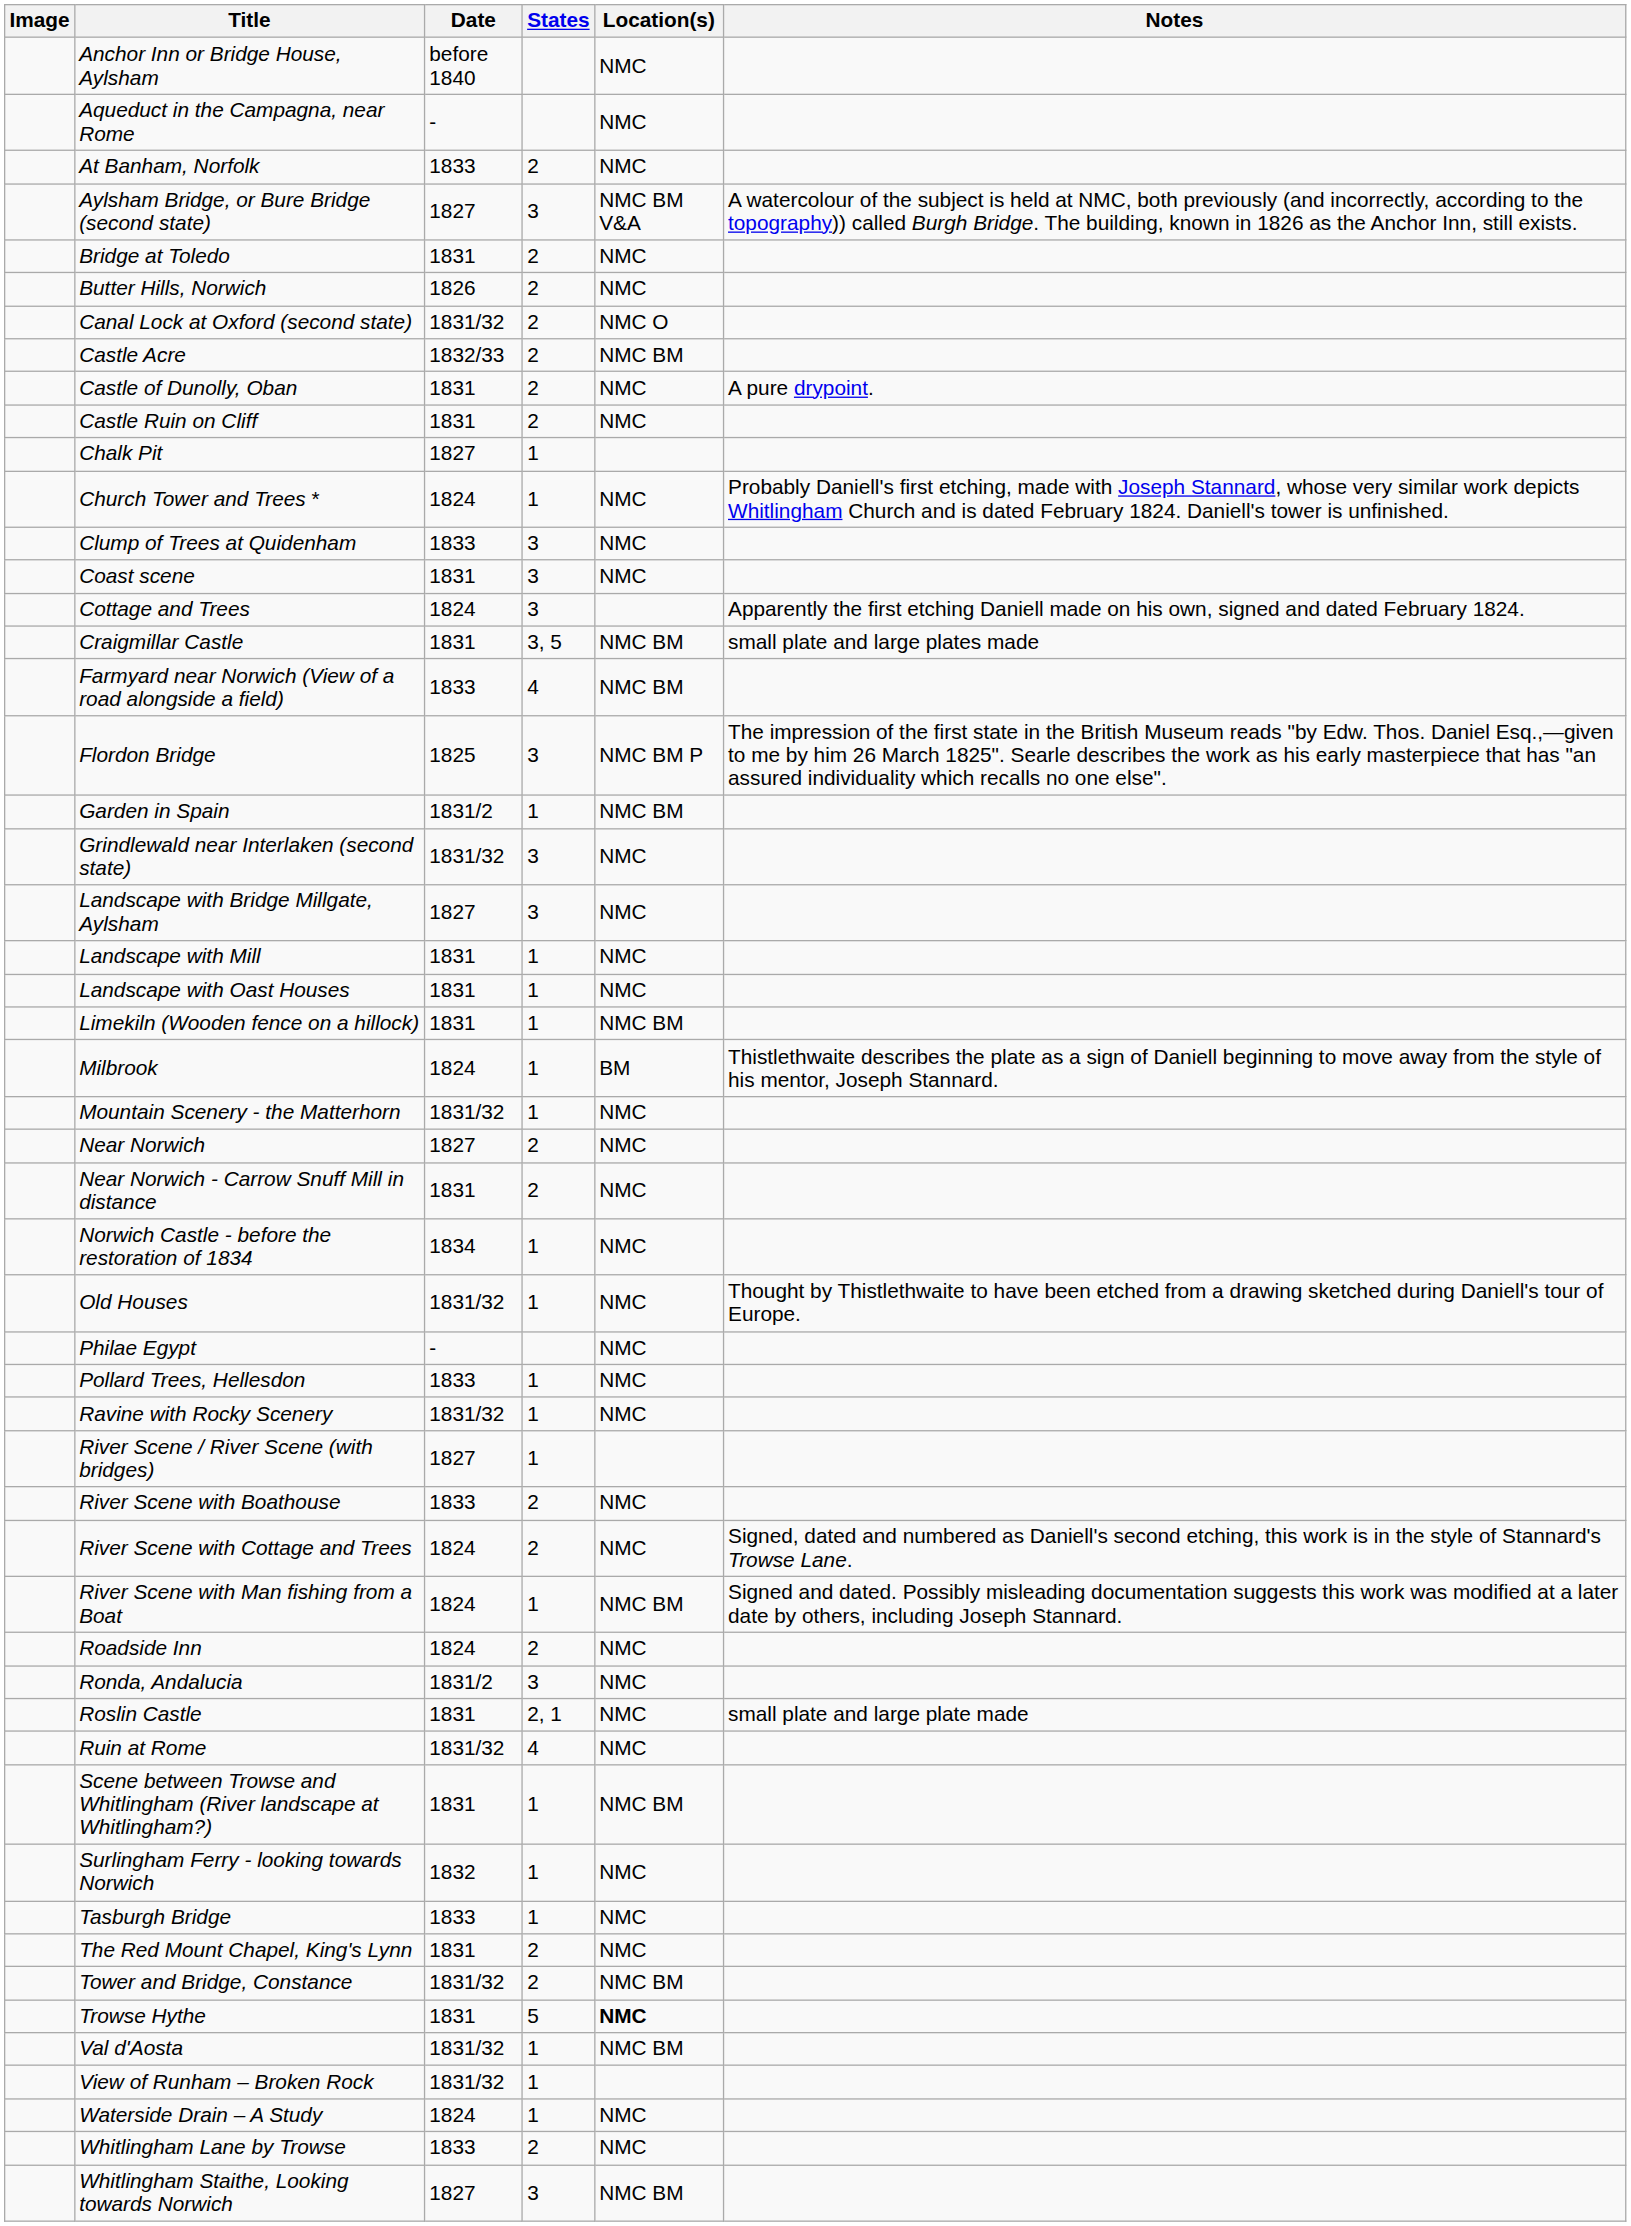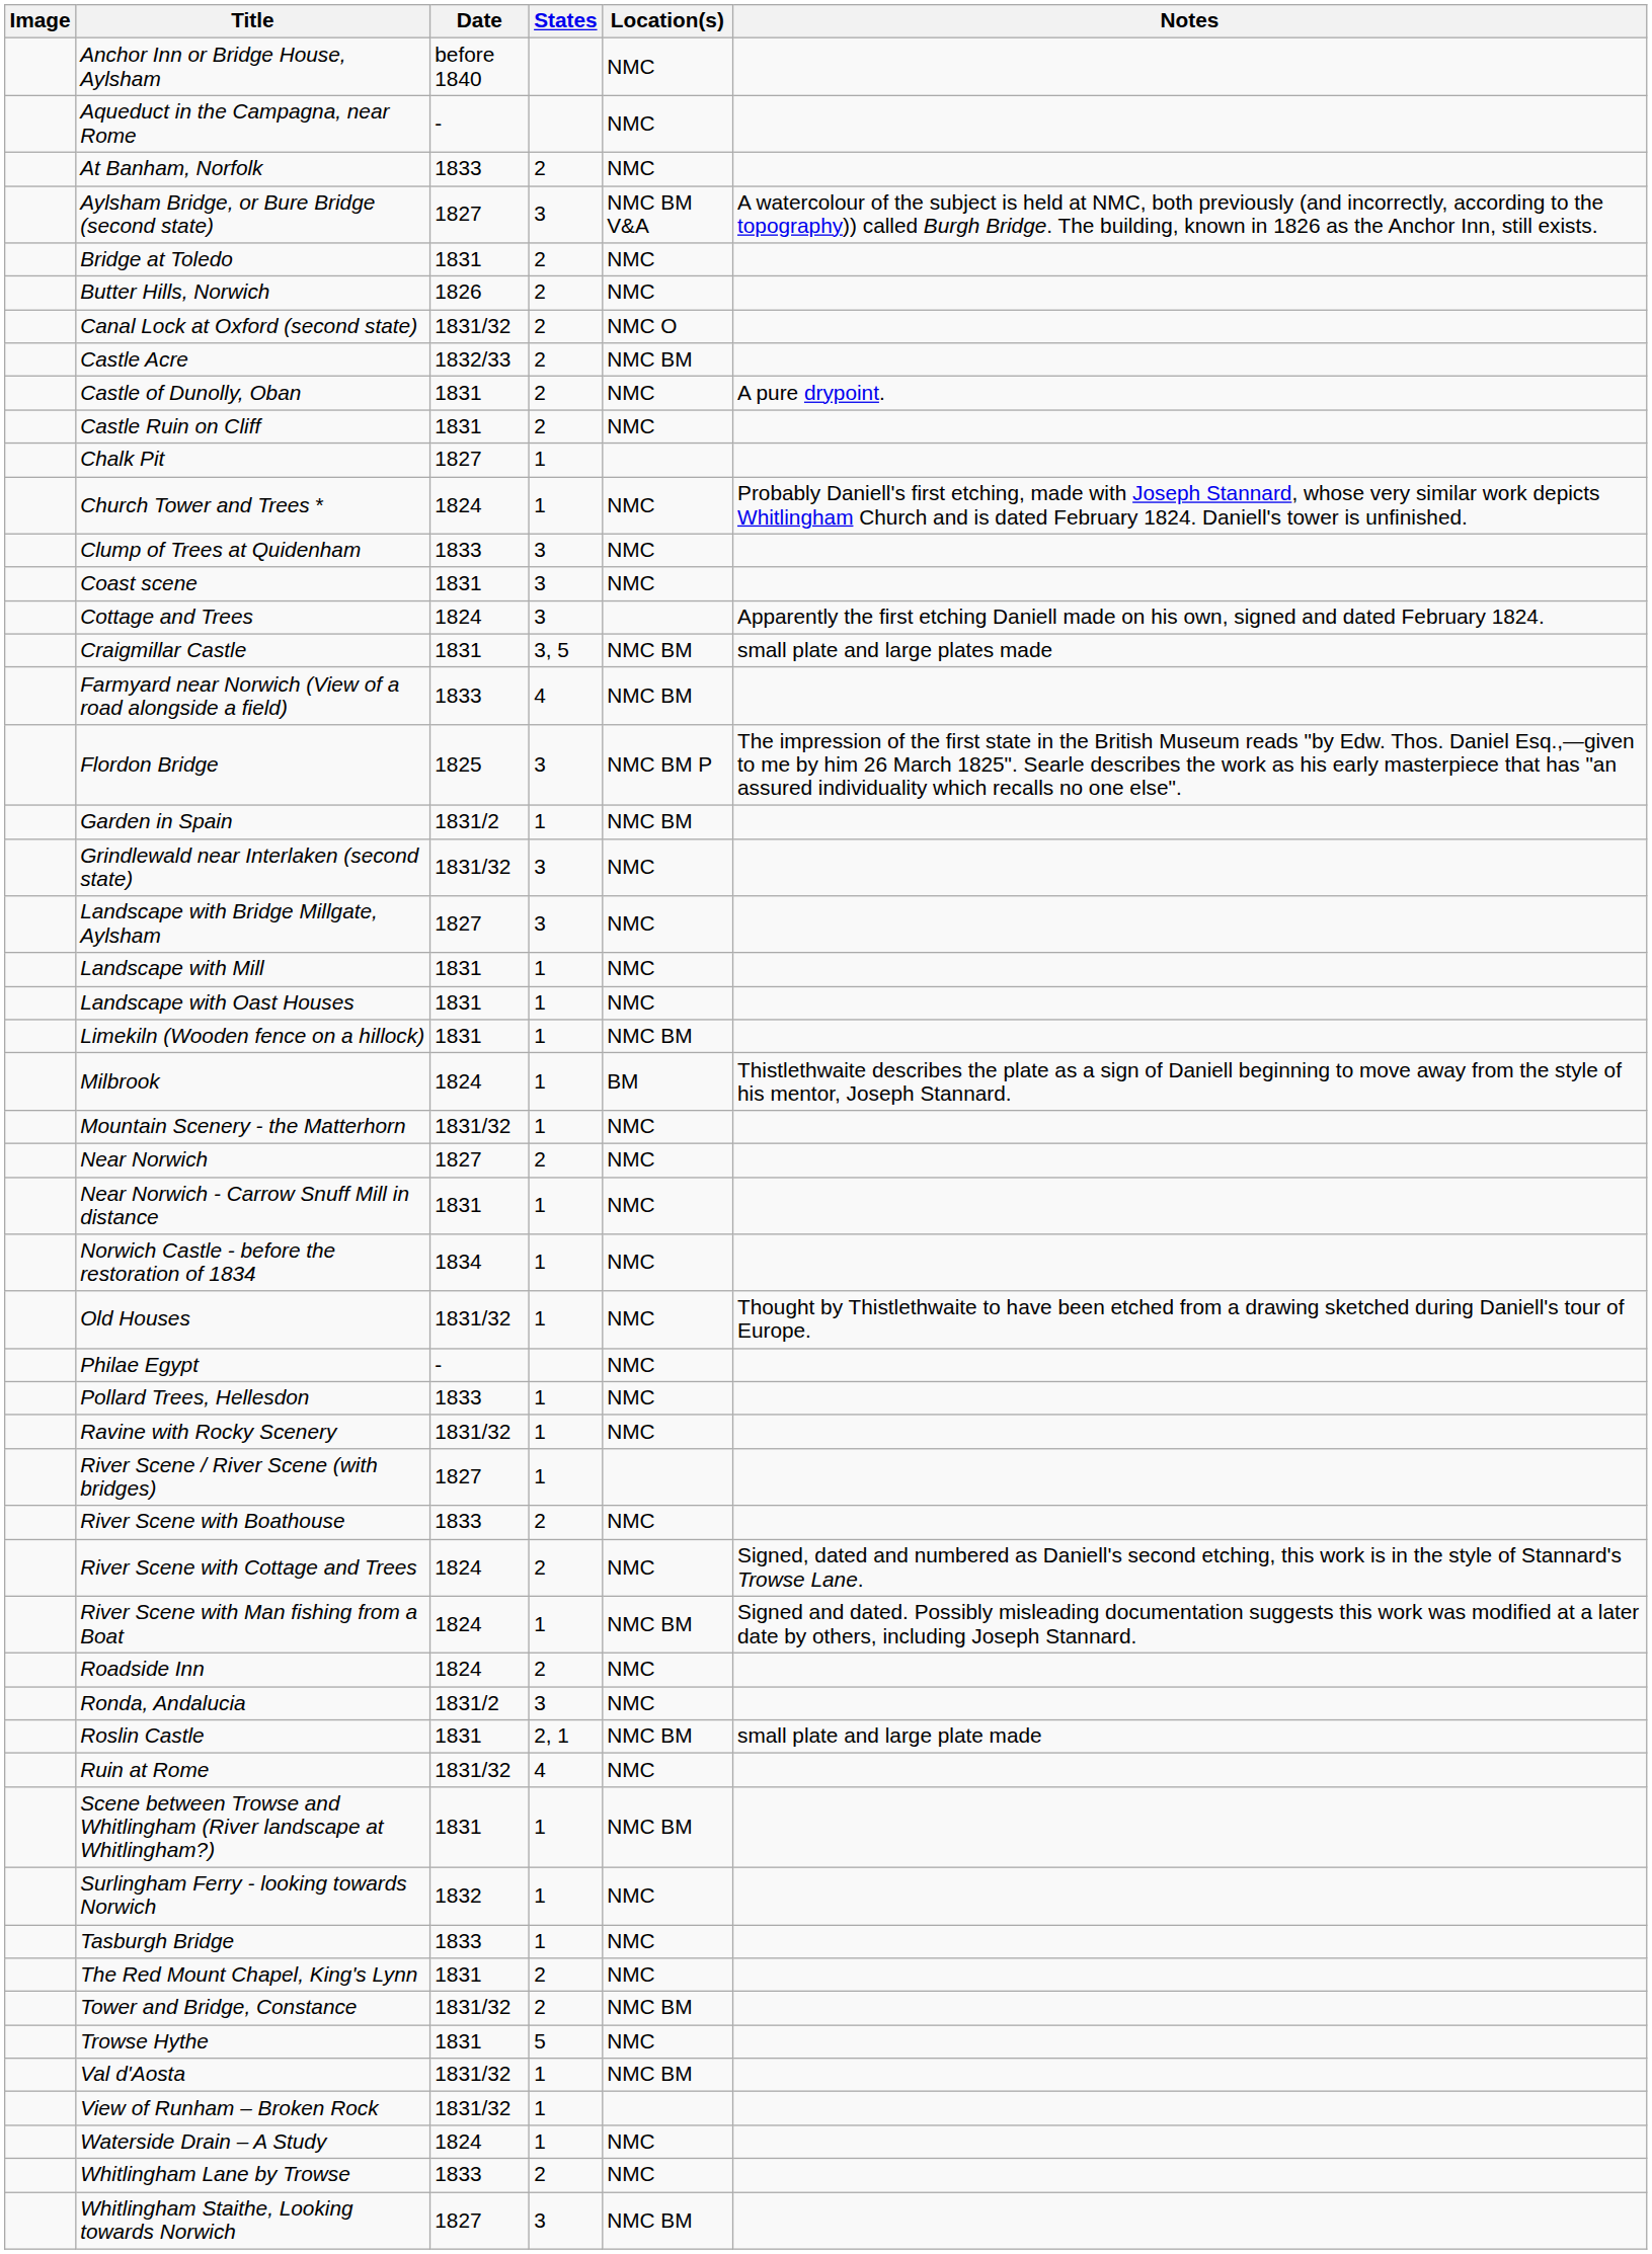 <table class="wikitable sortable">
 <tr>
 <th class="unsortable">Image</th>
 <th>Title</th>
 <th>Date</th>
 <th><a href='#'>States</a></th>
 <th>Location(s)</th>
 <th>Notes</th>
 </tr>
 <tr>
 <td></td>
 <td><em>Anchor Inn or Bridge House, Aylsham</em></td>
 <td>before 1840</td>
 <td></td>
 <td>NMC</td>
 <td></td>
 </tr>
 <tr>
 <td> </td>
 <td><em>Aqueduct in the Campagna, near Rome</em></td>
 <td>-</td>
 <td></td>
 <td>NMC</td>
 <td></td>
 </tr>
 <tr>
 <td></td>
 <td><em>At Banham, Norfolk</em></td>
 <td>1833</td>
 <td>2</td>
 <td>NMC</td>
 <td></td>
 </tr>
 <tr>
 <td></td>
 <td><em>Aylsham Bridge, or Bure Bridge (second state)</em></td>
 <td>1827</td>
 <td>3</td>
 <td>NMC  BM  V&A</td>
 <td>A watercolour of the subject is held at NMC, both previously (and incorrectly, according to the <a href='#'>topography</a>)) called <em>Burgh Bridge</em>. The building, known in 1826 as the Anchor Inn, still exists. </td>
 </tr>
 <tr>
 <td></td>
 <td><em>Bridge at Toledo</em></td>
 <td>1831</td>
 <td>2</td>
 <td>NMC</td>
 <td></td>
 </tr>
 <tr>
 <td></td>
 <td><em>Butter Hills, Norwich</em></td>
 <td>1826</td>
 <td>2</td>
 <td>NMC</td>
 <td></td>
 </tr>
 <tr>
 <td></td>
 <td><em>Canal Lock at Oxford (second state)</em></td>
 <td>1831/32</td>
 <td>2</td>
 <td>NMC O</td>
 <td></td>
 </tr>
 <tr>
 <td></td>
 <td><em>Castle Acre</em></td>
 <td>1832/33</td>
 <td>2</td>
 <td>NMC BM</td>
 <td></td>
 </tr>
 <tr>
 <td></td>
 <td><em>Castle of Dunolly, Oban</em></td>
 <td>1831</td>
 <td>2</td>
 <td>NMC</td>
 <td>A pure <a href='#'>drypoint</a>.</td>
 </tr>
 <tr>
 <td></td>
 <td><em>Castle Ruin on Cliff</em></td>
 <td>1831</td>
 <td>2</td>
 <td>NMC</td>
 <td></td>
 </tr>
 <tr>
 <td> </td>
 <td><em>Chalk Pit</em></td>
 <td>1827</td>
 <td>1</td>
 <td></td>
 <td></td>
 </tr>
 <tr>
 <td></td>
 <td><em>Church Tower and Trees </em>*</td>
 <td>1824</td>
 <td>1</td>
 <td>NMC</td>
 <td>Probably Daniell's first etching, made with <a href='#'>Joseph Stannard</a>, whose very similar work depicts <a href='#'>Whitlingham</a> Church and is dated February 1824. Daniell's tower is unfinished.</td>
 </tr>
 <tr>
 <td></td>
 <td><em>Clump of Trees at Quidenham</em></td>
 <td>1833</td>
 <td>3</td>
 <td>NMC</td>
 <td></td>
 </tr>
 <tr>
 <td></td>
 <td><em>Coast scene</em></td>
 <td>1831</td>
 <td>3</td>
 <td>NMC</td>
 <td></td>
 </tr>
 <tr>
 <td> </td>
 <td><em>Cottage and Trees</em></td>
 <td>1824</td>
 <td>3</td>
 <td></td>
 <td>Apparently the first etching Daniell made on his own, signed and dated February 1824.</td>
 </tr>
 <tr>
 <td></td>
 <td><em>Craigmillar Castle</em></td>
 <td>1831</td>
 <td>3, 5</td>
 <td>NMC BM</td>
 <td>small plate and large plates made</td>
 </tr>
 <tr>
 <td></td>
 <td><em>Farmyard near Norwich (View of a road alongside a field)</em></td>
 <td>1833</td>
 <td>4</td>
 <td>NMC BM</td>
 <td></td>
 </tr>
 <tr>
 <td></td>
 <td><em>Flordon Bridge</em></td>
 <td>1825</td>
 <td>3</td>
 <td>NMC BM P</td>
 <td>The impression of the first state in the British Museum reads "by Edw. Thos. Daniel Esq.,—given to me by him 26 March 1825". Searle describes the work as his early masterpiece that has "an assured individuality which recalls no one else".</td>
 </tr>
 <tr>
 <td></td>
 <td><em>Garden in Spain</em></td>
 <td>1831/2</td>
 <td>1</td>
 <td>NMC BM</td>
 <td></td>
 </tr>
 <tr>
 <td></td>
 <td><em>Grindlewald near Interlaken (second state)</em></td>
 <td>1831/32</td>
 <td>3</td>
 <td>NMC</td>
 <td></td>
 </tr>
 <tr>
 <td></td>
 <td><em>Landscape with Bridge Millgate, Aylsham</em></td>
 <td>1827</td>
 <td>3</td>
 <td>NMC</td>
 <td></td>
 </tr>
 <tr>
 <td></td>
 <td><em>Landscape with Mill</em></td>
 <td>1831</td>
 <td>1</td>
 <td>NMC</td>
 <td></td>
 </tr>
 <tr>
 <td></td>
 <td><em>Landscape with Oast Houses</em></td>
 <td>1831</td>
 <td>1</td>
 <td>NMC</td>
 <td></td>
 </tr>
 <tr>
 <td></td>
 <td><em>Limekiln (Wooden fence on a hillock)</em></td>
 <td>1831</td>
 <td>1</td>
 <td>NMC BM</td>
 <td></td>
 </tr>
 <tr>
 <td> </td>
 <td><em>Milbrook</em></td>
 <td>1824</td>
 <td>1</td>
 <td>BM</td>
 <td>Thistlethwaite describes the plate as a sign of Daniell beginning to move away from the style of his mentor, Joseph Stannard.</td>
 </tr>
 <tr>
 <td></td>
 <td><em>Mountain Scenery - the Matterhorn</em></td>
 <td>1831/32</td>
 <td>1</td>
 <td>NMC</td>
 <td></td>
 </tr>
 <tr>
 <td></td>
 <td><em>Near Norwich</em></td>
 <td>1827</td>
 <td>2</td>
 <td>NMC</td>
 <td></td>
 </tr>
 <tr>
 <td></td>
 <td><em>Near Norwich - Carrow Snuff Mill in distance</em></td>
 <td>1831</td>
-<td>2</td>
+<td>1</td>
 <td>NMC</td>
 <td></td>
 </tr>
 <tr>
 <td></td>
 <td><em>Norwich Castle - before the restoration of 1834</em></td>
 <td>1834</td>
 <td>1</td>
 <td>NMC</td>
 <td></td>
 </tr>
 <tr>
 <td></td>
 <td><em>Old Houses</em></td>
 <td>1831/32</td>
 <td>1</td>
 <td>NMC</td>
 <td>Thought by Thistlethwaite to have been etched from a drawing sketched during Daniell's tour of Europe.</td>
 </tr>
 <tr>
 <td></td>
 <td><em>Philae Egypt</em></td>
 <td>-</td>
 <td></td>
 <td>NMC</td>
 <td></td>
 </tr>
 <tr>
 <td></td>
 <td><em>Pollard Trees, Hellesdon</em></td>
 <td>1833</td>
 <td>1</td>
 <td>NMC</td>
 <td></td>
 </tr>
 <tr>
 <td></td>
 <td><em>Ravine with Rocky Scenery</em></td>
 <td>1831/32</td>
 <td>1</td>
 <td>NMC</td>
 <td></td>
 </tr>
 <tr>
 <td></td>
 <td><em>River Scene / River Scene (with bridges)</em></td>
 <td>1827</td>
 <td>1</td>
 <td></td>
 <td></td>
 </tr>
 <tr>
 <td></td>
 <td><em>River Scene with Boathouse</em></td>
 <td>1833</td>
 <td>2</td>
 <td>NMC</td>
 <td></td>
 </tr>
 <tr>
 <td></td>
 <td><em>River Scene with Cottage and Trees</em></td>
 <td>1824</td>
 <td>2</td>
 <td>NMC</td>
 <td>Signed, dated and numbered as Daniell's second etching, this work is in the style of Stannard's <em>Trowse Lane</em>.</td>
 </tr>
 <tr>
 <td></td>
 <td><em>River Scene with Man fishing from a Boat</em></td>
 <td>1824</td>
 <td>1</td>
 <td>NMC BM</td>
 <td>Signed and dated. Possibly misleading documentation suggests this work was modified at a later date by others, including Joseph Stannard.</td>
 </tr>
 <tr>
 <td></td>
 <td><em>Roadside Inn</em></td>
 <td>1824</td>
 <td>2</td>
 <td>NMC</td>
 <td></td>
 </tr>
 <tr>
 <td> </td>
 <td><em>Ronda, Andalucia</em></td>
 <td>1831/2</td>
 <td>3</td>
 <td>NMC</td>
 <td></td>
 </tr>
 <tr>
 <td></td>
 <td><em>Roslin Castle</em></td>
 <td>1831</td>
 <td>2, 1</td>
-<td>NMC</td>
+<td>NMC BM</td>
 <td>small plate and large plate made</td>
 </tr>
 <tr>
 <td></td>
 <td><em>Ruin at Rome</em></td>
 <td>1831/32</td>
 <td>4</td>
 <td>NMC</td>
 <td></td>
 </tr>
 <tr>
 <td></td>
 <td><em>Scene between Trowse and Whitlingham (River landscape at Whitlingham?)</em></td>
 <td>1831</td>
 <td>1</td>
 <td>NMC BM</td>
 <td></td>
 </tr>
 <tr>
 <td></td>
 <td><em>Surlingham Ferry - looking towards Norwich</em></td>
 <td>1832</td>
 <td>1</td>
 <td>NMC</td>
 <td></td>
 </tr>
 <tr>
 <td></td>
 <td><em>Tasburgh Bridge</em></td>
 <td>1833</td>
 <td>1</td>
 <td>NMC</td>
 <td></td>
 </tr>
 <tr>
 <td></td>
 <td><em>The Red Mount Chapel, King's Lynn</em></td>
 <td>1831</td>
 <td>2</td>
 <td>NMC</td>
 <td></td>
 </tr>
 <tr>
 <td></td>
 <td><em>Tower and Bridge, Constance</em></td>
 <td>1831/32</td>
 <td>2</td>
 <td>NMC BM</td>
 <td></td>
 </tr>
 <tr>
 <td></td>
 <td><em>Trowse Hythe</em></td>
 <td>1831</td>
 <td>5</td>
-<td><strong>NMC</strong></td>
+<td>NMC</td>
 <td></td>
 </tr>
 <tr>
 <td></td>
 <td><em>Val d'Aosta</em></td>
 <td>1831/32</td>
 <td>1</td>
 <td>NMC BM</td>
 <td></td>
 </tr>
 <tr>
 <td> </td>
 <td><em>View of Runham – Broken Rock</em></td>
 <td>1831/32</td>
 <td>1</td>
 <td></td>
 <td></td>
 </tr>
 <tr>
 <td></td>
 <td><em>Waterside Drain – A Study</em></td>
 <td>1824</td>
 <td>1</td>
 <td>NMC</td>
 <td></td>
 </tr>
 <tr>
 <td></td>
 <td><em>Whitlingham Lane by Trowse</em></td>
 <td>1833</td>
 <td>2</td>
 <td>NMC</td>
 <td></td>
 </tr>
 <tr>
 <td></td>
 <td><em>Whitlingham Staithe,  Looking towards Norwich</em></td>
 <td>1827</td>
 <td>3</td>
 <td>NMC BM</td>
 <td></td>
 </tr>
 </table>
